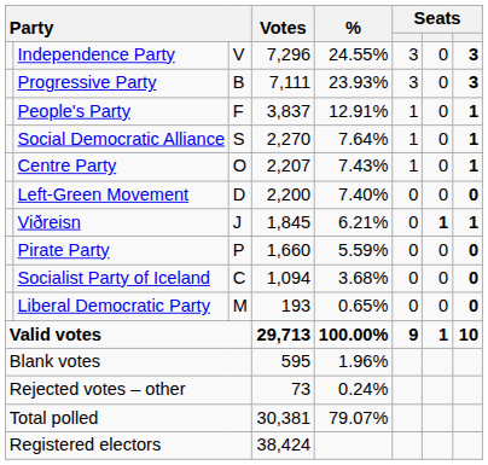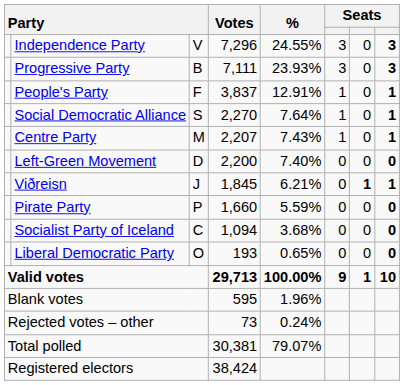 <table class="wikitable" border="1" style="text-align:right;">
 <tr>
 <th style="text-align:left;" valign=bottom rowspan=2 colspan=3>Party</th>
 <th align=center valign=bottom rowspan=2 width="50">Votes</th>
 <th align=center valign=bottom rowspan=2 width="50">%</th>
 <th colspan=3>Seats</th>
 </tr>
 <tr>
 <th align=center valign=bottom width="20"><small></small></th>
 <th align=center valign=bottom width="20"><small><a href='#'></a></small></th>
 <th align=center valign=bottom width="20"><small></small></th>
 </tr>
 <tr>
 <td></td>
 <td align=left><a href='#'>Independence Party</a></td>
 <td align=left>V</td>
 <td>7,296</td>
 <td>24.55%</td>
 <td>3</td>
 <td>0</td>
 <td><strong>3</strong></td>
 </tr>
 <tr>
 <td></td>
 <td align=left><a href='#'>Progressive Party</a></td>
 <td align=left>B</td>
 <td>7,111</td>
 <td>23.93%</td>
 <td>3</td>
 <td>0</td>
 <td><strong>3</strong></td>
 </tr>
 <tr>
 <td></td>
 <td align=left><a href='#'>People's Party</a></td>
 <td align=left>F</td>
 <td>3,837</td>
 <td>12.91%</td>
 <td>1</td>
 <td>0</td>
 <td><strong>1</strong></td>
 </tr>
 <tr>
 <td></td>
 <td align=left style="white-space: nowrap;"><a href='#'>Social Democratic Alliance</a></td>
 <td align=left>S</td>
 <td>2,270</td>
 <td>7.64%</td>
 <td>1</td>
 <td>0</td>
 <td><strong>1</strong></td>
 </tr>
 <tr>
 <td></td>
 <td align=left><a href='#'>Centre Party</a></td>
-<td align=left>O</td>
+<td align=left>M</td>
 <td>2,207</td>
 <td>7.43%</td>
 <td>1</td>
 <td>0</td>
 <td><strong>1</strong></td>
 </tr>
 <tr>
 <td></td>
 <td align=left><a href='#'>Left-Green Movement</a></td>
 <td align=left>D</td>
 <td>2,200</td>
 <td>7.40%</td>
 <td>0</td>
 <td>0</td>
 <td><strong>0</strong></td>
 </tr>
 <tr>
 <td></td>
 <td align=left><a href='#'>Viðreisn</a></td>
 <td align=left>J</td>
 <td>1,845</td>
 <td>6.21%</td>
 <td>0</td>
 <td><strong>1</strong></td>
 <td><strong>1</strong></td>
 </tr>
 <tr>
 <td></td>
 <td align=left><a href='#'>Pirate Party</a></td>
 <td align=left>P</td>
 <td>1,660</td>
 <td>5.59%</td>
 <td>0</td>
 <td>0</td>
 <td><strong>0</strong></td>
 </tr>
 <tr>
 <td></td>
 <td align=left><a href='#'>Socialist Party of Iceland</a></td>
 <td align=left>C</td>
 <td>1,094</td>
 <td>3.68%</td>
 <td>0</td>
 <td>0</td>
 <td><strong>0</strong></td>
 </tr>
 <tr>
 <td></td>
 <td align=left><a href='#'>Liberal Democratic Party</a></td>
-<td align=left>M</td>
+<td align=left>O</td>
 <td>193</td>
 <td>0.65%</td>
 <td>0</td>
 <td>0</td>
 <td><strong>0</strong></td>
 </tr>
 <tr style="font-weight:bold">
 <td align=left colspan=3>Valid votes</td>
 <td>29,713</td>
 <td>100.00%</td>
 <td>9</td>
 <td>1</td>
 <td>10</td>
 </tr>
 <tr>
 <td align=left colspan=3>Blank votes</td>
 <td>595</td>
 <td>1.96%</td>
 <td></td>
 <td></td>
 <td></td>
 </tr>
 <tr>
 <td align=left colspan=3>Rejected votes – other</td>
 <td>73</td>
 <td>0.24%</td>
 <td></td>
 <td></td>
 <td></td>
 </tr>
 <tr>
 <td align=left colspan=3>Total polled</td>
 <td>30,381</td>
 <td>79.07%</td>
 <td></td>
 <td></td>
 <td></td>
 </tr>
 <tr>
 <td align=left colspan=3>Registered electors</td>
 <td>38,424</td>
 <td></td>
 <td></td>
 <td></td>
 <td></td>
 </tr>
 </table>
